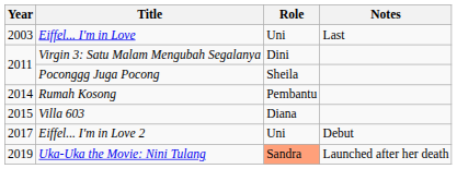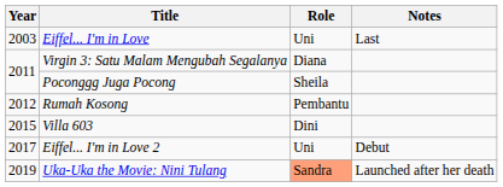 <table class="wikitable sortable">
 <tr>
 <th>Year</th>
 <th>Title</th>
 <th>Role</th>
 <th>Notes</th>
 </tr>
 <tr>
 <td>2003</td>
 <td><em><a href='#'>Eiffel... I'm in Love</a></em></td>
 <td>Uni</td>
 <td>Last</td>
 </tr>
 <tr>
 <td rowspan=2>2011</td>
 <td><em>Virgin 3: Satu Malam Mengubah Segalanya</em></td>
-<td>Dini</td>
+<td>Diana</td>
 <td></td>
 </tr>
 <tr>
 <td><em>Poconggg Juga Pocong</em></td>
 <td>Sheila</td>
 <td></td>
 </tr>
 <tr>
-<td>2014</td>
+<td>2012</td>
 <td><em>Rumah Kosong</em></td>
 <td>Pembantu</td>
 <td></td>
 </tr>
 <tr>
 <td>2015</td>
 <td><em>Villa 603</em></td>
-<td>Diana</td>
+<td>Dini</td>
 <td></td>
 </tr>
 <tr>
 <td>2017</td>
 <td><em>Eiffel... I'm in Love 2</em></td>
 <td>Uni</td>
 <td>Debut</td>
 </tr>
 <tr>
 <td>2019</td>
 <td><em><a href='#'>Uka-Uka the Movie: Nini Tulang</a></em></td>
 <td style="background: lightsalmon;">Sandra</td>
 <td>Launched after her death</td>
 </tr>
 </table>
